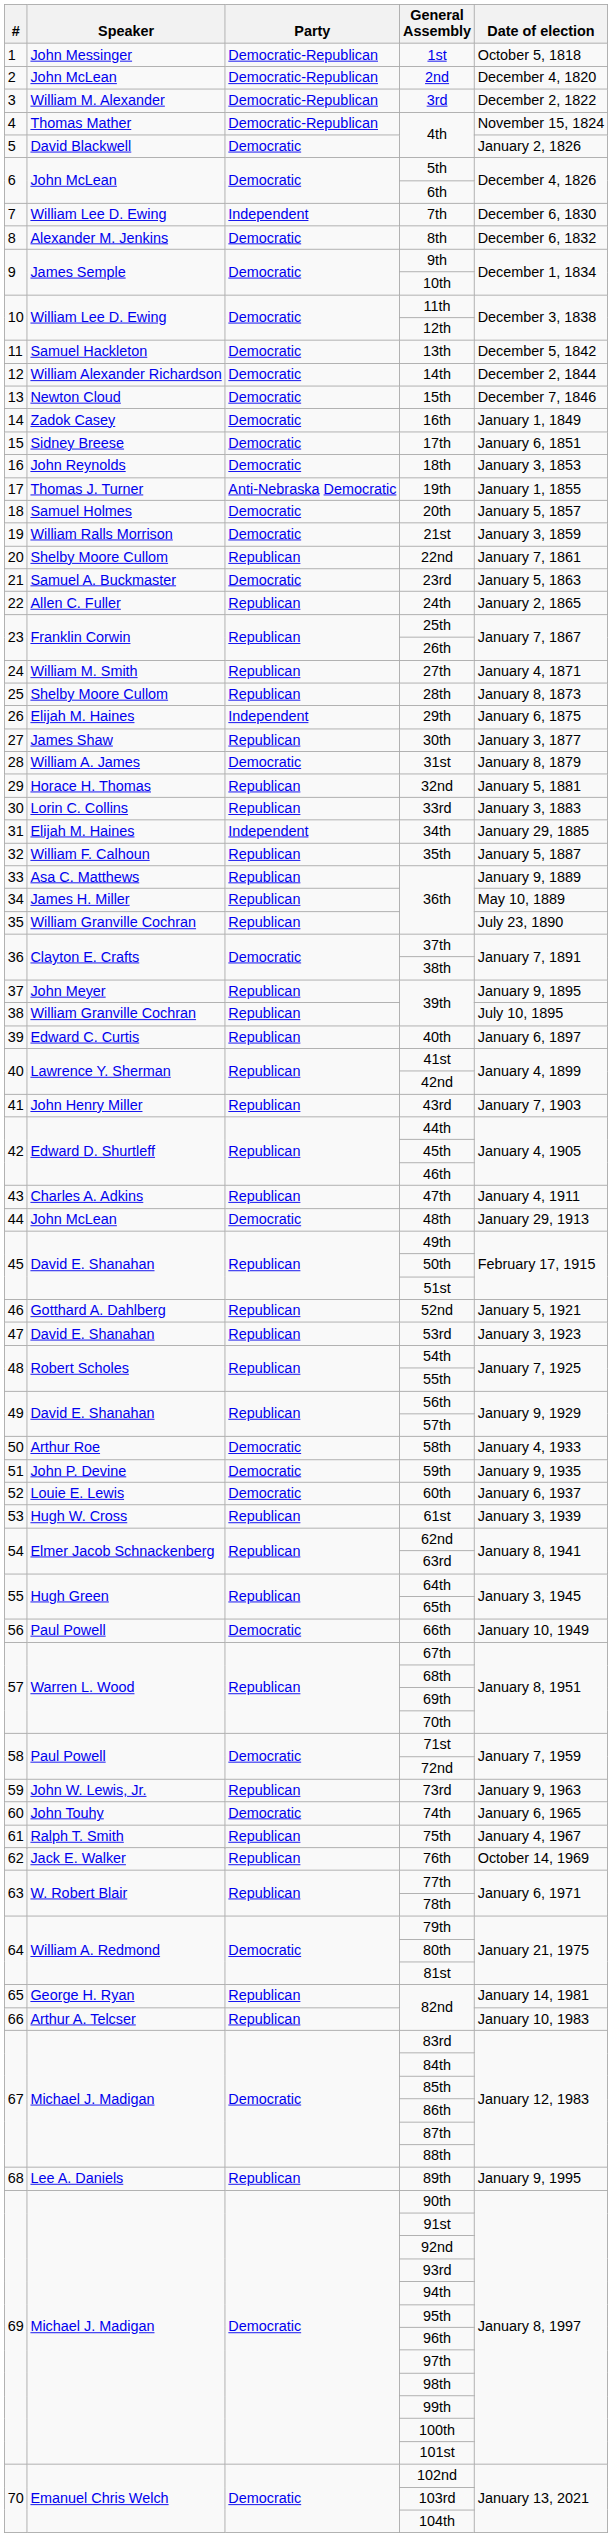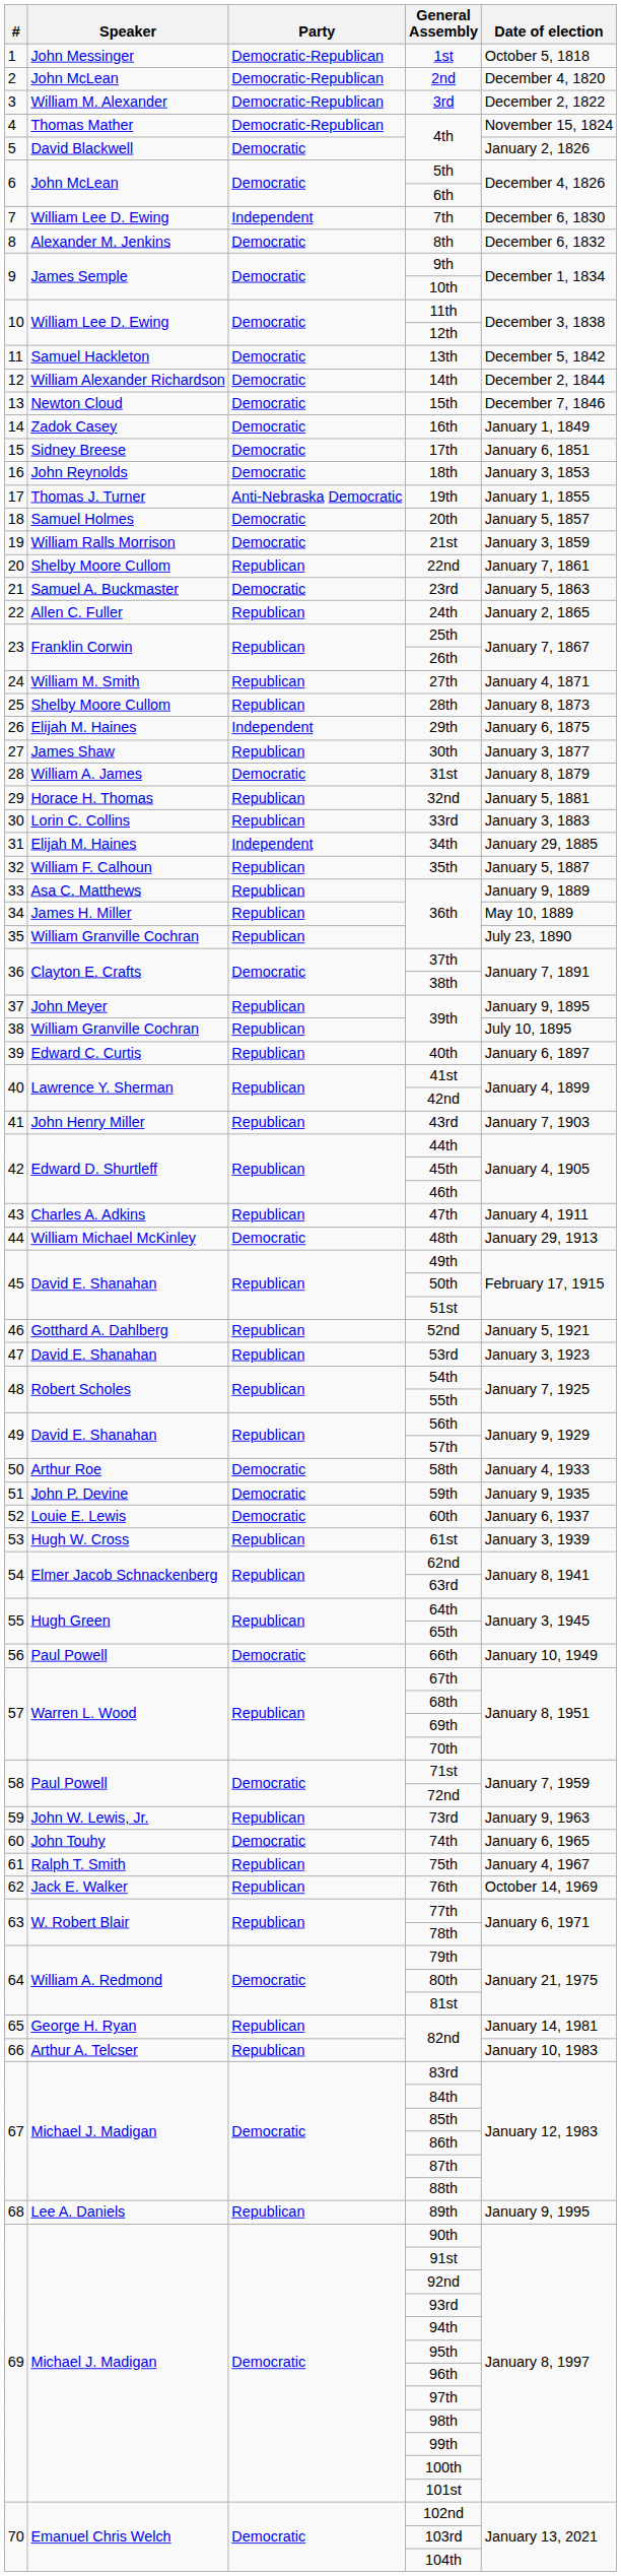 <table class=wikitable>
 <tr valign=bottom>
 <th>#</th>
 <th>Speaker</th>
 <th>Party</th>
 <th>General<br>Assembly</th>
 <th>Date of election</th>
 </tr>
 <tr>
 <td>1</td>
 <td><a href='#'>John Messinger</a></td>
 <td><a href='#'>Democratic-Republican</a></td>
 <td align=center><a href='#'>1st</a></td>
 <td>October 5, 1818</td>
 </tr>
 <tr>
 <td>2</td>
 <td><a href='#'>John McLean</a></td>
 <td><a href='#'>Democratic-Republican</a></td>
 <td align=center><a href='#'>2nd</a></td>
 <td>December 4, 1820</td>
 </tr>
 <tr>
 <td>3</td>
 <td><a href='#'>William M. Alexander</a></td>
 <td><a href='#'>Democratic-Republican</a></td>
 <td align=center><a href='#'>3rd</a></td>
 <td>December 2, 1822</td>
 </tr>
 <tr>
 <td>4</td>
 <td><a href='#'>Thomas Mather</a></td>
 <td><a href='#'>Democratic-Republican</a></td>
 <td align=center rowspan=2>4th</td>
 <td>November 15, 1824</td>
 </tr>
 <tr>
 <td>5</td>
 <td><a href='#'>David Blackwell</a></td>
 <td><a href='#'>Democratic</a></td>
 <td>January 2, 1826</td>
 </tr>
 <tr>
 <td rowspan=2>6</td>
 <td rowspan=2><a href='#'>John McLean</a></td>
 <td rowspan=2 ><a href='#'>Democratic</a></td>
 <td align=center>5th</td>
 <td rowspan=2>December 4, 1826</td>
 </tr>
 <tr>
 <td align=center>6th</td>
 </tr>
 <tr>
 <td>7</td>
 <td><a href='#'>William Lee D. Ewing</a></td>
 <td><a href='#'>Independent</a></td>
 <td align=center>7th</td>
 <td>December 6, 1830</td>
 </tr>
 <tr>
 <td>8</td>
 <td><a href='#'>Alexander M. Jenkins</a></td>
 <td><a href='#'>Democratic</a></td>
 <td align=center>8th</td>
 <td>December 6, 1832</td>
 </tr>
 <tr>
 <td rowspan=2>9</td>
 <td rowspan=2><a href='#'>James Semple</a></td>
 <td rowspan=2 ><a href='#'>Democratic</a></td>
 <td align=center>9th</td>
 <td rowspan=2>December 1, 1834</td>
 </tr>
 <tr>
 <td align=center>10th</td>
 </tr>
 <tr>
 <td rowspan=2>10</td>
 <td rowspan=2><a href='#'>William Lee D. Ewing</a></td>
 <td rowspan=2 ><a href='#'>Democratic</a></td>
 <td align=center>11th</td>
 <td rowspan=2>December 3, 1838</td>
 </tr>
 <tr>
 <td align=center>12th</td>
 </tr>
 <tr>
 <td>11</td>
 <td><a href='#'>Samuel Hackleton</a></td>
 <td><a href='#'>Democratic</a></td>
 <td align=center>13th</td>
 <td>December 5, 1842</td>
 </tr>
 <tr>
 <td>12</td>
 <td><a href='#'>William Alexander Richardson</a></td>
 <td><a href='#'>Democratic</a></td>
 <td align=center>14th</td>
 <td>December 2, 1844</td>
 </tr>
 <tr>
 <td>13</td>
 <td><a href='#'>Newton Cloud</a></td>
 <td><a href='#'>Democratic</a></td>
 <td align=center>15th</td>
 <td>December 7, 1846</td>
 </tr>
 <tr>
 <td>14</td>
 <td><a href='#'>Zadok Casey</a></td>
 <td><a href='#'>Democratic</a></td>
 <td align=center>16th</td>
 <td>January 1, 1849</td>
 </tr>
 <tr>
 <td>15</td>
 <td><a href='#'>Sidney Breese</a></td>
 <td><a href='#'>Democratic</a></td>
 <td align=center>17th</td>
 <td>January 6, 1851</td>
 </tr>
 <tr>
 <td>16</td>
 <td><a href='#'>John Reynolds</a></td>
 <td><a href='#'>Democratic</a></td>
 <td align=center>18th</td>
 <td>January 3, 1853</td>
 </tr>
 <tr>
 <td>17</td>
 <td><a href='#'>Thomas J. Turner</a></td>
 <td><a href='#'>Anti-Nebraska</a> <a href='#'>Democratic</a></td>
 <td align=center>19th</td>
 <td>January 1, 1855</td>
 </tr>
 <tr>
 <td>18</td>
 <td><a href='#'>Samuel Holmes</a></td>
 <td><a href='#'>Democratic</a></td>
 <td align=center>20th</td>
 <td>January 5, 1857</td>
 </tr>
 <tr>
 <td>19</td>
 <td><a href='#'>William Ralls Morrison</a></td>
 <td><a href='#'>Democratic</a></td>
 <td align=center>21st</td>
 <td>January 3, 1859</td>
 </tr>
 <tr>
 <td>20</td>
 <td><a href='#'>Shelby Moore Cullom</a></td>
 <td><a href='#'>Republican</a></td>
 <td align=center>22nd</td>
 <td>January 7, 1861</td>
 </tr>
 <tr>
 <td>21</td>
 <td><a href='#'>Samuel A. Buckmaster</a></td>
 <td><a href='#'>Democratic</a></td>
 <td align=center>23rd</td>
 <td>January 5, 1863</td>
 </tr>
 <tr>
 <td>22</td>
 <td><a href='#'>Allen C. Fuller</a></td>
 <td><a href='#'>Republican</a></td>
 <td align=center>24th</td>
 <td>January 2, 1865</td>
 </tr>
 <tr>
 <td rowspan=2>23</td>
 <td rowspan=2><a href='#'>Franklin Corwin</a></td>
 <td rowspan=2 ><a href='#'>Republican</a></td>
 <td align=center>25th</td>
 <td rowspan=2>January 7, 1867</td>
 </tr>
 <tr>
 <td align=center>26th</td>
 </tr>
 <tr>
 <td>24</td>
 <td><a href='#'>William M. Smith</a></td>
 <td><a href='#'>Republican</a></td>
 <td align=center>27th</td>
 <td>January 4, 1871</td>
 </tr>
 <tr>
 <td>25</td>
 <td><a href='#'>Shelby Moore Cullom</a></td>
 <td><a href='#'>Republican</a></td>
 <td align=center>28th</td>
 <td>January 8, 1873</td>
 </tr>
 <tr>
 <td>26</td>
 <td><a href='#'>Elijah M. Haines</a></td>
 <td><a href='#'>Independent</a></td>
 <td align=center>29th</td>
 <td>January 6, 1875</td>
 </tr>
 <tr>
 <td>27</td>
 <td><a href='#'>James Shaw</a></td>
 <td><a href='#'>Republican</a></td>
 <td align=center>30th</td>
 <td>January 3, 1877</td>
 </tr>
 <tr>
 <td>28</td>
 <td><a href='#'>William A. James</a></td>
 <td><a href='#'>Democratic</a></td>
 <td align=center>31st</td>
 <td>January 8, 1879</td>
 </tr>
 <tr>
 <td>29</td>
 <td><a href='#'>Horace H. Thomas</a></td>
 <td><a href='#'>Republican</a></td>
 <td align=center>32nd</td>
 <td>January 5, 1881</td>
 </tr>
 <tr>
 <td>30</td>
 <td><a href='#'>Lorin C. Collins</a></td>
 <td><a href='#'>Republican</a></td>
 <td align=center>33rd</td>
 <td>January 3, 1883</td>
 </tr>
 <tr>
 <td>31</td>
 <td><a href='#'>Elijah M. Haines</a></td>
 <td><a href='#'>Independent</a></td>
 <td align=center>34th</td>
 <td>January 29, 1885</td>
 </tr>
 <tr>
 <td>32</td>
 <td><a href='#'>William F. Calhoun</a></td>
 <td><a href='#'>Republican</a></td>
 <td align=center>35th</td>
 <td>January 5, 1887</td>
 </tr>
 <tr>
 <td>33</td>
 <td><a href='#'>Asa C. Matthews</a></td>
 <td><a href='#'>Republican</a></td>
 <td align=center rowspan=3>36th</td>
 <td>January 9, 1889</td>
 </tr>
 <tr>
 <td>34</td>
 <td><a href='#'>James H. Miller</a></td>
 <td><a href='#'>Republican</a></td>
 <td>May 10, 1889</td>
 </tr>
 <tr>
 <td>35</td>
 <td><a href='#'>William Granville Cochran</a></td>
 <td><a href='#'>Republican</a></td>
 <td>July 23, 1890</td>
 </tr>
 <tr>
 <td rowspan=2>36</td>
 <td rowspan=2><a href='#'>Clayton E. Crafts</a></td>
 <td rowspan=2 ><a href='#'>Democratic</a></td>
 <td align=center>37th</td>
 <td rowspan=2>January 7, 1891</td>
 </tr>
 <tr>
 <td align=center>38th</td>
 </tr>
 <tr>
 <td>37</td>
 <td><a href='#'>John Meyer</a></td>
 <td><a href='#'>Republican</a></td>
 <td align=center rowspan=2>39th</td>
 <td>January 9, 1895</td>
 </tr>
 <tr>
 <td>38</td>
 <td><a href='#'>William Granville Cochran</a></td>
 <td><a href='#'>Republican</a></td>
 <td>July 10, 1895</td>
 </tr>
 <tr>
 <td>39</td>
 <td><a href='#'>Edward C. Curtis</a></td>
 <td><a href='#'>Republican</a></td>
 <td align=center>40th</td>
 <td>January 6, 1897</td>
 </tr>
 <tr>
 <td rowspan=2>40</td>
 <td rowspan=2><a href='#'>Lawrence Y. Sherman</a></td>
 <td rowspan=2 ><a href='#'>Republican</a></td>
 <td align=center>41st</td>
 <td rowspan=2>January 4, 1899</td>
 </tr>
 <tr>
 <td align=center>42nd</td>
 </tr>
 <tr>
 <td>41</td>
 <td><a href='#'>John Henry Miller</a></td>
 <td><a href='#'>Republican</a></td>
 <td align=center>43rd</td>
 <td>January 7, 1903</td>
 </tr>
 <tr>
 <td rowspan=3>42</td>
 <td rowspan=3><a href='#'>Edward D. Shurtleff</a></td>
 <td rowspan=3 ><a href='#'>Republican</a></td>
 <td align=center>44th</td>
 <td rowspan=3>January 4, 1905</td>
 </tr>
 <tr>
 <td align=center>45th</td>
 </tr>
 <tr>
 <td align=center>46th</td>
 </tr>
 <tr>
 <td>43</td>
 <td><a href='#'>Charles A. Adkins</a></td>
 <td><a href='#'>Republican</a></td>
 <td align=center>47th</td>
 <td>January 4, 1911</td>
 </tr>
 <tr>
 <td>44</td>
-<td><a href='#'>John McLean</a></td>
+<td><a href='#'>William Michael McKinley</a></td>
 <td><a href='#'>Democratic</a></td>
 <td align=center>48th</td>
 <td>January 29, 1913</td>
 </tr>
 <tr>
 <td rowspan=3>45</td>
 <td rowspan=3><a href='#'>David E. Shanahan</a></td>
 <td rowspan=3 ><a href='#'>Republican</a></td>
 <td align=center>49th</td>
 <td rowspan=3>February 17, 1915</td>
 </tr>
 <tr>
 <td align=center>50th</td>
 </tr>
 <tr>
 <td align=center>51st</td>
 </tr>
 <tr>
 <td>46</td>
 <td><a href='#'>Gotthard A. Dahlberg</a></td>
 <td><a href='#'>Republican</a></td>
 <td align=center>52nd</td>
 <td>January 5, 1921</td>
 </tr>
 <tr>
 <td>47</td>
 <td><a href='#'>David E. Shanahan</a></td>
 <td><a href='#'>Republican</a></td>
 <td align=center>53rd</td>
 <td>January 3, 1923</td>
 </tr>
 <tr>
 <td rowspan=2>48</td>
 <td rowspan=2><a href='#'>Robert Scholes</a></td>
 <td rowspan=2 ><a href='#'>Republican</a></td>
 <td align=center>54th</td>
 <td rowspan=2>January 7, 1925</td>
 </tr>
 <tr>
 <td align=center>55th</td>
 </tr>
 <tr>
 <td rowspan=2>49</td>
 <td rowspan=2><a href='#'>David E. Shanahan</a></td>
 <td rowspan=2 ><a href='#'>Republican</a></td>
 <td align=center>56th</td>
 <td rowspan=2>January 9, 1929</td>
 </tr>
 <tr>
 <td align=center>57th</td>
 </tr>
 <tr>
 <td>50</td>
 <td><a href='#'>Arthur Roe</a></td>
 <td><a href='#'>Democratic</a></td>
 <td align=center>58th</td>
 <td>January 4, 1933</td>
 </tr>
 <tr>
 <td>51</td>
 <td><a href='#'>John P. Devine</a></td>
 <td><a href='#'>Democratic</a></td>
 <td align=center>59th</td>
 <td>January 9, 1935</td>
 </tr>
 <tr>
 <td>52</td>
 <td><a href='#'>Louie E. Lewis</a></td>
 <td><a href='#'>Democratic</a></td>
 <td align=center>60th</td>
 <td>January 6, 1937</td>
 </tr>
 <tr>
 <td>53</td>
 <td><a href='#'>Hugh W. Cross</a></td>
 <td><a href='#'>Republican</a></td>
 <td align=center>61st</td>
 <td>January 3, 1939</td>
 </tr>
 <tr>
 <td rowspan=2>54</td>
 <td rowspan=2><a href='#'>Elmer Jacob Schnackenberg</a></td>
 <td rowspan=2 ><a href='#'>Republican</a></td>
 <td align=center>62nd</td>
 <td rowspan=2>January 8, 1941</td>
 </tr>
 <tr>
 <td align=center>63rd</td>
 </tr>
 <tr>
 <td rowspan=2>55</td>
 <td rowspan=2><a href='#'>Hugh Green</a></td>
 <td rowspan=2 ><a href='#'>Republican</a></td>
 <td align=center>64th</td>
 <td rowspan=2>January 3, 1945</td>
 </tr>
 <tr>
 <td align=center>65th</td>
 </tr>
 <tr>
 <td>56</td>
 <td><a href='#'>Paul Powell</a></td>
 <td><a href='#'>Democratic</a></td>
 <td align=center>66th</td>
 <td>January 10, 1949</td>
 </tr>
 <tr>
 <td rowspan=4>57</td>
 <td rowspan=4><a href='#'>Warren L. Wood</a></td>
 <td rowspan=4 ><a href='#'>Republican</a></td>
 <td align=center>67th</td>
 <td rowspan=4>January 8, 1951</td>
 </tr>
 <tr>
 <td align=center>68th</td>
 </tr>
 <tr>
 <td align=center>69th</td>
 </tr>
 <tr>
 <td align=center>70th</td>
 </tr>
 <tr>
 <td rowspan=2>58</td>
 <td rowspan=2><a href='#'>Paul Powell</a></td>
 <td rowspan=2 ><a href='#'>Democratic</a></td>
 <td align=center>71st</td>
 <td rowspan=2>January 7, 1959</td>
 </tr>
 <tr>
 <td align=center>72nd</td>
 </tr>
 <tr>
 <td>59</td>
 <td><a href='#'>John W. Lewis, Jr.</a></td>
 <td><a href='#'>Republican</a></td>
 <td align=center>73rd</td>
 <td>January 9, 1963</td>
 </tr>
 <tr>
 <td>60</td>
 <td><a href='#'>John Touhy</a></td>
 <td><a href='#'>Democratic</a></td>
 <td align=center>74th</td>
 <td>January 6, 1965</td>
 </tr>
 <tr>
 <td rowspan=2>61</td>
 <td rowspan=2><a href='#'>Ralph T. Smith</a></td>
 <td rowspan=2 ><a href='#'>Republican</a></td>
 <td align=center>75th</td>
 <td rowspan=2>January 4, 1967</td>
 </tr>
 <tr>
 <td align=center rowspan=2>76th</td>
 </tr>
 <tr>
 <td>62</td>
 <td><a href='#'>Jack E. Walker</a></td>
 <td><a href='#'>Republican</a></td>
 <td>October 14, 1969</td>
 </tr>
 <tr>
 <td rowspan=2>63</td>
 <td rowspan=2><a href='#'>W. Robert Blair</a></td>
 <td rowspan=2 ><a href='#'>Republican</a></td>
 <td align=center>77th</td>
 <td rowspan=2>January 6, 1971</td>
 </tr>
 <tr>
 <td align=center>78th</td>
 </tr>
 <tr>
 <td rowspan=3>64</td>
 <td rowspan=3><a href='#'>William A. Redmond</a></td>
 <td rowspan=3 ><a href='#'>Democratic</a></td>
 <td align=center>79th</td>
 <td rowspan=3>January 21, 1975</td>
 </tr>
 <tr>
 <td align=center>80th</td>
 </tr>
 <tr>
 <td align=center>81st</td>
 </tr>
 <tr>
 <td>65</td>
 <td><a href='#'>George H. Ryan</a></td>
 <td><a href='#'>Republican</a></td>
 <td align=center rowspan=2>82nd</td>
 <td>January 14, 1981</td>
 </tr>
 <tr>
 <td>66</td>
 <td><a href='#'>Arthur A. Telcser</a></td>
 <td><a href='#'>Republican</a></td>
 <td>January 10, 1983</td>
 </tr>
 <tr>
 <td rowspan=6>67</td>
 <td rowspan=6><a href='#'>Michael J. Madigan</a></td>
 <td rowspan=6 ><a href='#'>Democratic</a></td>
 <td align=center>83rd</td>
 <td rowspan=6>January 12, 1983</td>
 </tr>
 <tr>
 <td align=center>84th</td>
 </tr>
 <tr>
 <td align=center>85th</td>
 </tr>
 <tr>
 <td align=center>86th</td>
 </tr>
 <tr>
 <td align=center>87th</td>
 </tr>
 <tr>
 <td align=center>88th</td>
 </tr>
 <tr>
 <td>68</td>
 <td><a href='#'>Lee A. Daniels</a></td>
 <td><a href='#'>Republican</a></td>
 <td align=center>89th</td>
 <td>January 9, 1995</td>
 </tr>
 <tr>
 <td rowspan=12>69</td>
 <td rowspan=12><a href='#'>Michael J. Madigan</a></td>
 <td rowspan=12 ><a href='#'>Democratic</a></td>
 <td align=center>90th</td>
 <td rowspan=12>January 8, 1997</td>
 </tr>
 <tr>
 <td align=center>91st</td>
 </tr>
 <tr>
 <td align=center>92nd</td>
 </tr>
 <tr>
 <td align=center>93rd</td>
 </tr>
 <tr>
 <td align=center>94th</td>
 </tr>
 <tr>
 <td align=center>95th</td>
 </tr>
 <tr>
 <td align=center>96th</td>
 </tr>
 <tr>
 <td align=center>97th</td>
 </tr>
 <tr>
 <td align=center>98th</td>
 </tr>
 <tr>
 <td align=center>99th</td>
 </tr>
 <tr>
 <td align=center>100th</td>
 </tr>
 <tr>
 <td align=center>101st</td>
 </tr>
 <tr>
 <td rowspan=3>70</td>
 <td rowspan=3><a href='#'>Emanuel Chris Welch</a></td>
 <td rowspan=3 ><a href='#'>Democratic</a></td>
 <td align=center>102nd</td>
 <td rowspan=3>January 13, 2021</td>
 </tr>
 <tr>
 <td align=center>103rd</td>
 </tr>
 <tr>
 <td align=center>104th</td>
 </tr>
 </table>
